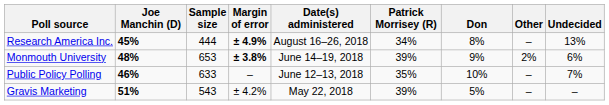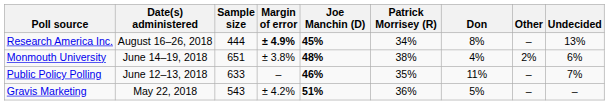 <table class="wikitable">
 <tr valign=bottom>
 <th>Poll source</th>
-<th style="width:100px;">Joe<br>Manchin (D)</th>
+<th>Date(s)<br>administered</th>
 <th>Sample<br>size</th>
 <th>Margin<br>of error</th>
-<th>Date(s)<br>administered</th>
+<th style="width:100px;">Joe<br>Manchin (D)</th>
 <th style="width:100px;">Patrick<br>Morrisey (R)</th>
 <th style="width:100px;">Don<br></th>
 <th>Other</th>
 <th>Undecided</th>
 </tr>
 <tr>
 <td><a href='#'>Research America Inc.</a></td>
-<td><strong>45%</strong></td>
+<td align=center>August 16–26, 2018</td>
 <td align=center>444</td>
 <td align=center><strong>± 4.9%</strong></td>
-<td align=center>August 16–26, 2018</td>
+<td><strong>45%</strong></td>
 <td align=center>34%</td>
 <td align=center>8%</td>
 <td align=center>–</td>
 <td align=center>13%</td>
 </tr>
 <tr>
 <td><a href='#'>Monmouth University</a></td>
+<td align=center>June 14–19, 2018</td>
+<td align=center>651</td>
+<td align=center>± 3.8%</td>
 <td><strong>48%</strong></td>
-<td align=center>653</td>
-<td align=center><strong>± 3.8%</strong></td>
-<td align=center>June 14–19, 2018</td>
-<td align=center>39%</td>
-<td align=center>9%</td>
+<td align=center>38%</td>
+<td align=center>4%</td>
 <td align=center>2%</td>
 <td align=center>6%</td>
 </tr>
 <tr>
 <td><a href='#'>Public Policy Polling</a></td>
-<td><strong>46%</strong></td>
+<td align=center>June 12–13, 2018</td>
 <td align=center>633</td>
 <td align=center>–</td>
-<td align=center>June 12–13, 2018</td>
+<td><strong>46%</strong></td>
 <td align=center>35%</td>
-<td align=center>10%</td>
+<td align=center>11%</td>
 <td align=center>–</td>
 <td align=center>7%</td>
 </tr>
 <tr>
 <td><a href='#'>Gravis Marketing</a></td>
-<td><strong>51%</strong></td>
+<td align=center>May 22, 2018</td>
 <td align=center>543</td>
 <td align=center>± 4.2%</td>
-<td align=center>May 22, 2018</td>
-<td align=center>39%</td>
+<td><strong>51%</strong></td>
+<td align=center>36%</td>
 <td align=center>5%</td>
 <td align=center>–</td>
 <td align=center>–</td>
 </tr>
 </table>
